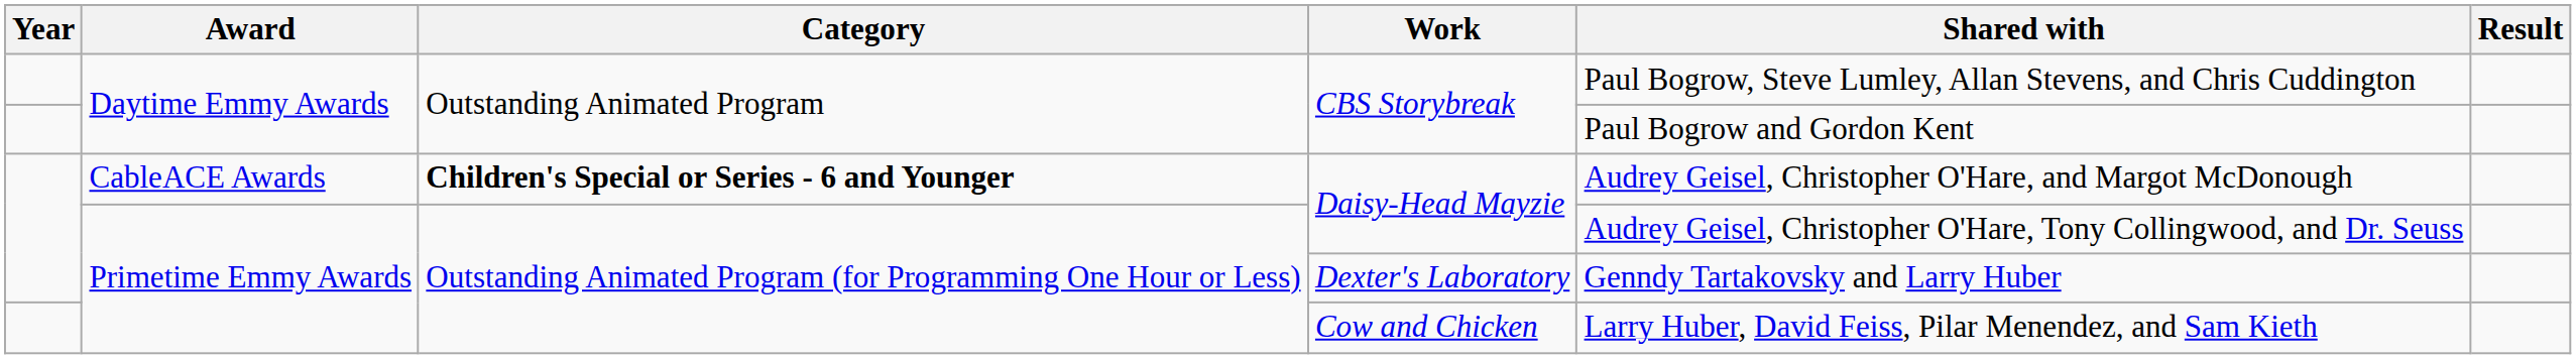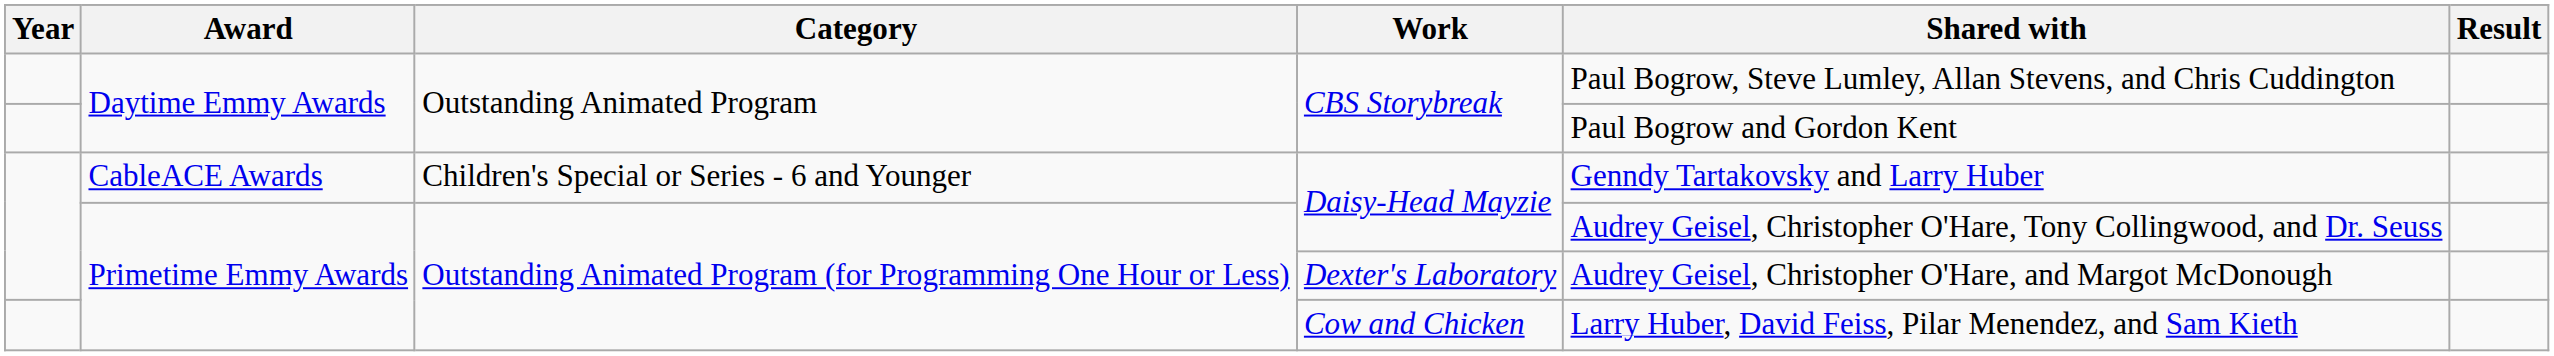 <table class="wikitable sortable" style="margin-right: 0;">
 <tr>
 <th>Year</th>
 <th>Award</th>
 <th>Category</th>
 <th>Work</th>
 <th>Shared with</th>
 <th>Result</th>
 </tr>
 <tr>
 <td></td>
 <td rowspan="2"><a href='#'>Daytime Emmy Awards</a></td>
 <td rowspan="2">Outstanding Animated Program</td>
 <td rowspan="2"><em><a href='#'>CBS Storybreak</a></em></td>
 <td>Paul Bogrow, Steve Lumley, Allan Stevens, and Chris Cuddington</td>
 <td></td>
 </tr>
 <tr>
 <td></td>
 <td>Paul Bogrow and Gordon Kent</td>
 <td></td>
 </tr>
 <tr>
 <td rowspan="3"></td>
 <td><a href='#'>CableACE Awards</a></td>
-<td><strong>Children's Special or Series - 6 and Younger</strong></td>
+<td>Children's Special or Series - 6 and Younger</td>
 <td rowspan="2"><em><a href='#'>Daisy-Head Mayzie</a></em></td>
-<td><a href='#'>Audrey Geisel</a>, Christopher O'Hare, and Margot McDonough</td>
+<td><a href='#'>Genndy Tartakovsky</a> and <a href='#'>Larry Huber</a><br></td>
 <td></td>
 </tr>
 <tr>
 <td rowspan="3"><a href='#'>Primetime Emmy Awards</a></td>
 <td rowspan="3"><a href='#'>Outstanding Animated Program (for Programming One Hour or Less)</a></td>
 <td><a href='#'>Audrey Geisel</a>, Christopher O'Hare, Tony Collingwood, and <a href='#'>Dr. Seuss</a></td>
 <td></td>
 </tr>
 <tr>
 <td><em><a href='#'>Dexter's Laboratory</a></em></td>
-<td><a href='#'>Genndy Tartakovsky</a> and <a href='#'>Larry Huber</a><br></td>
+<td><a href='#'>Audrey Geisel</a>, Christopher O'Hare, and Margot McDonough</td>
 <td></td>
 </tr>
 <tr>
 <td></td>
 <td><em><a href='#'>Cow and Chicken</a></em></td>
 <td><a href='#'>Larry Huber</a>, <a href='#'>David Feiss</a>, Pilar Menendez, and <a href='#'>Sam Kieth</a><br></td>
 <td></td>
 </tr>
 </table>
